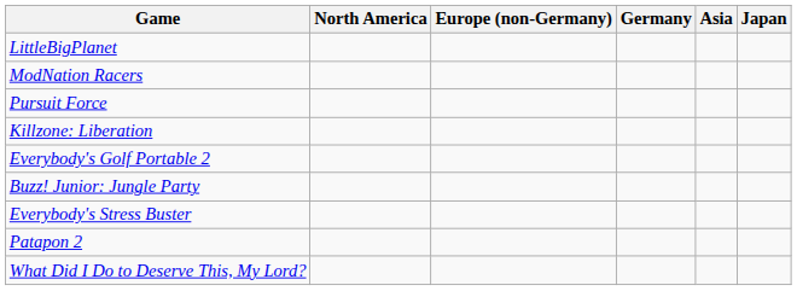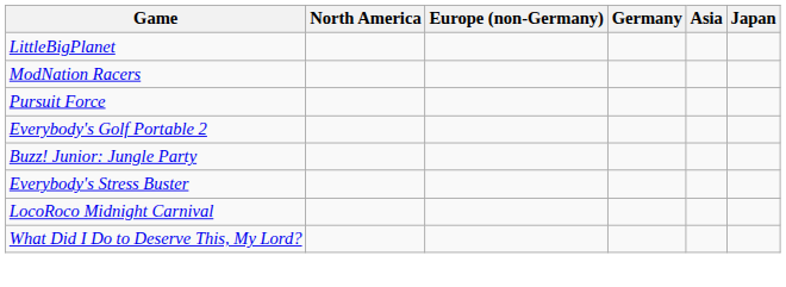 <table class="wikitable">
 <tr>
 <th>Game</th>
 <th>North America</th>
 <th>Europe (non-Germany)</th>
 <th>Germany</th>
 <th>Asia</th>
 <th>Japan</th>
 </tr>
 <tr>
 <td><em><a href='#'>LittleBigPlanet</a></em></td>
 <td></td>
 <td></td>
 <td></td>
 <td></td>
 <td></td>
 </tr>
 <tr>
 <td><em><a href='#'>ModNation Racers</a></em></td>
 <td></td>
 <td></td>
 <td></td>
 <td></td>
 <td></td>
 </tr>
 <tr>
 <td><em><a href='#'>Pursuit Force</a></em></td>
 <td></td>
 <td></td>
 <td></td>
 <td></td>
 <td></td>
 </tr>
 <tr>
-<td><em><a href='#'>Killzone: Liberation</a></em></td>
-<td></td>
-<td></td>
-<td></td>
-<td></td>
-<td></td>
-</tr>
-<tr>
 <td><em><a href='#'>Everybody's Golf Portable 2</a></em></td>
 <td></td>
 <td></td>
 <td></td>
 <td></td>
 <td></td>
 </tr>
 <tr>
 <td><em><a href='#'>Buzz! Junior: Jungle Party</a></em></td>
 <td></td>
 <td></td>
 <td></td>
 <td></td>
 <td></td>
 </tr>
 <tr>
 <td><em><a href='#'>Everybody's Stress Buster</a></em></td>
 <td></td>
 <td></td>
 <td></td>
 <td></td>
 <td></td>
 </tr>
 <tr>
-<td><em><a href='#'>Patapon 2</a></em></td>
+<td><em><a href='#'>LocoRoco Midnight Carnival</a></em></td>
 <td></td>
 <td></td>
 <td></td>
 <td></td>
 <td></td>
 </tr>
 <tr>
 <td><em><a href='#'>What Did I Do to Deserve This, My Lord?</a></em></td>
 <td></td>
 <td></td>
 <td></td>
 <td></td>
 <td></td>
 </tr>
 </table>
